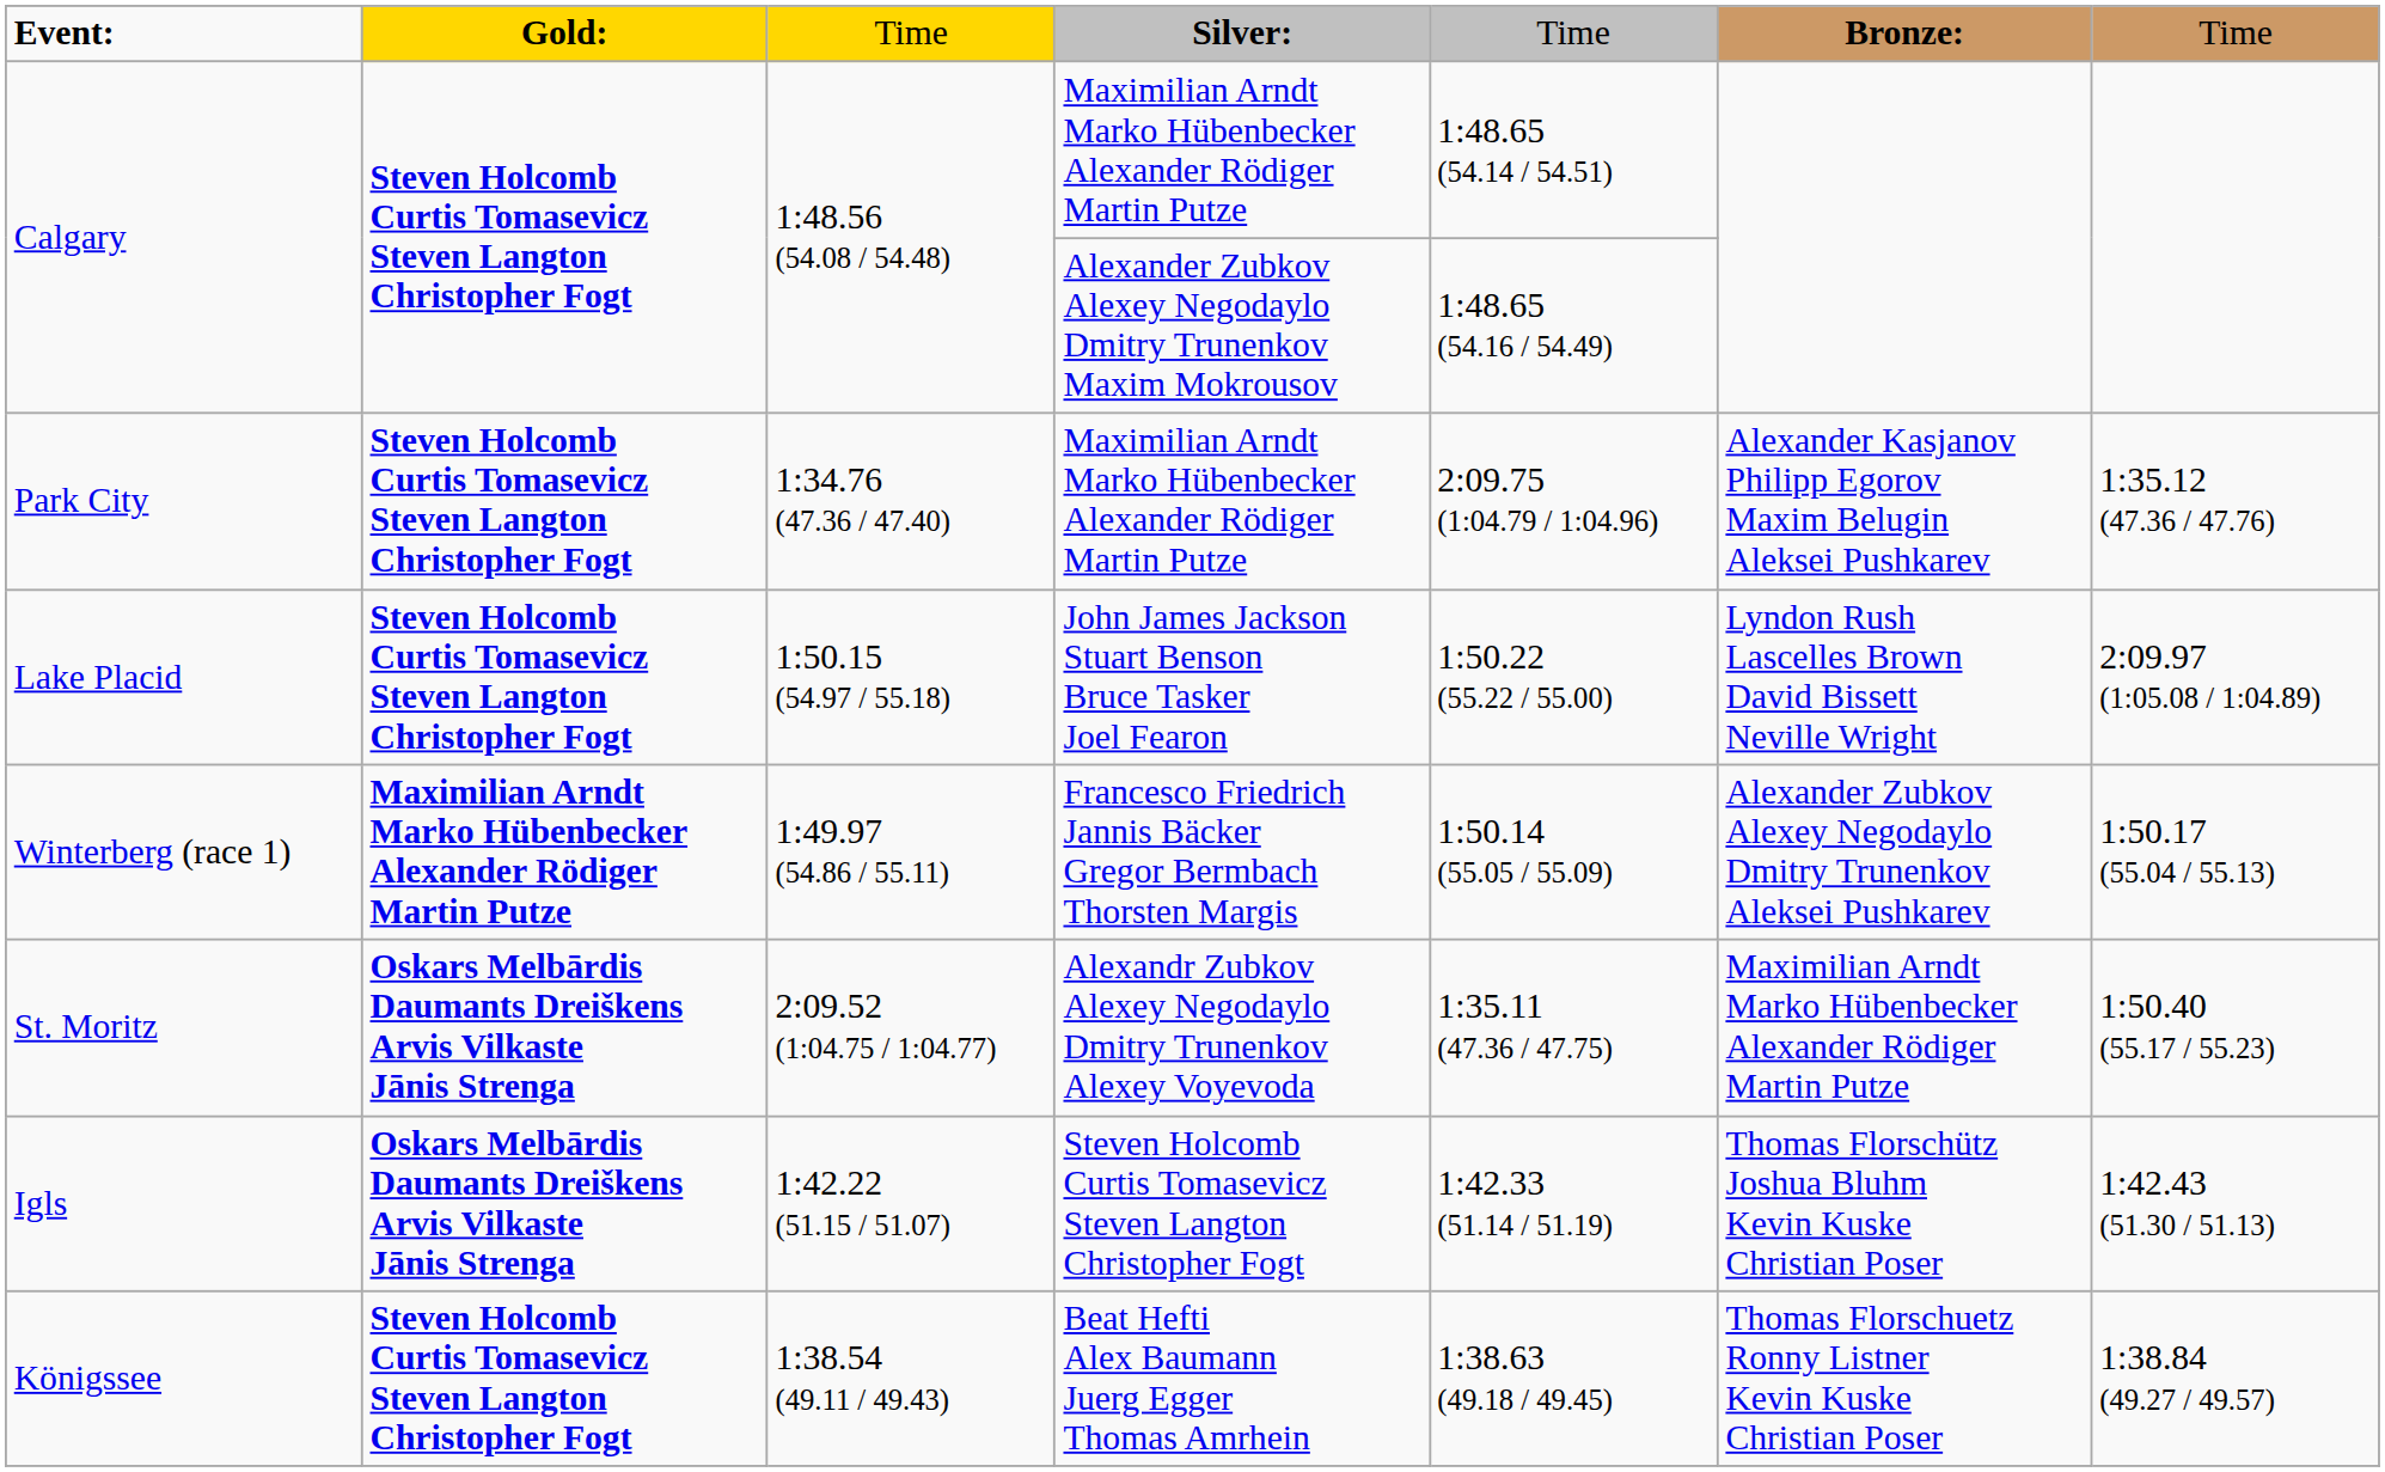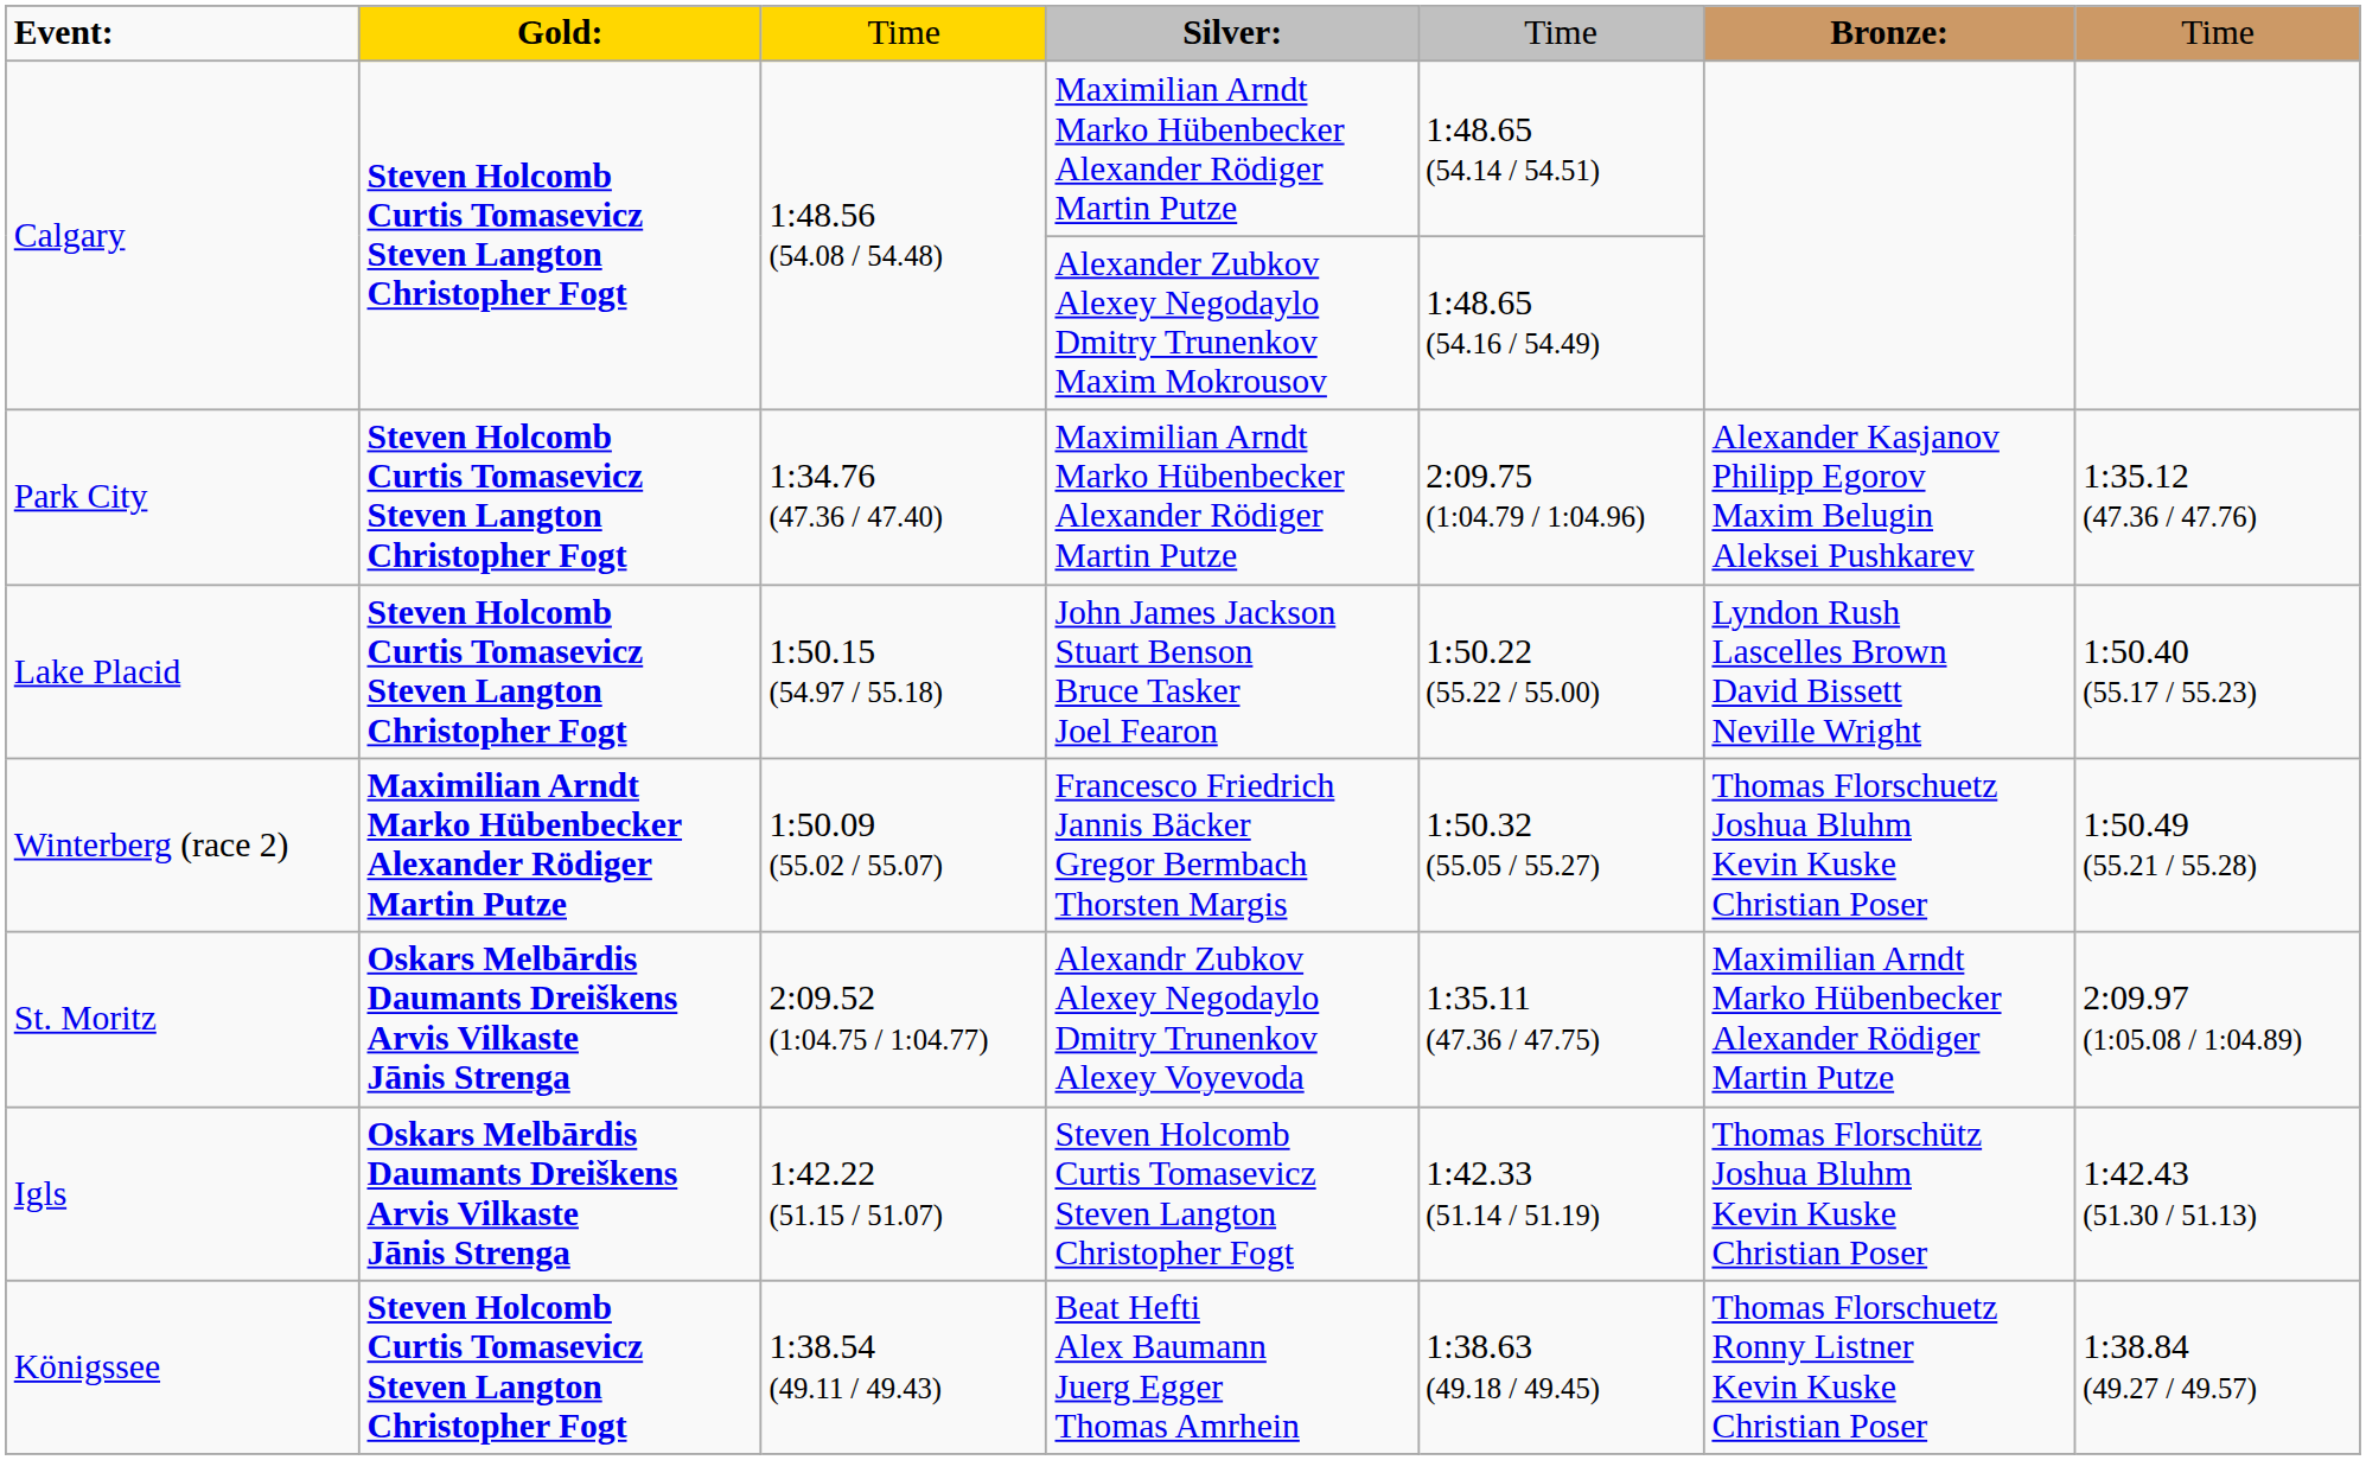 <table class="wikitable" width=85%>
 <tr>
 <td><strong>Event:</strong></td>
 <td style="text-align:center;background-color:gold;"><strong>Gold:</strong></td>
 <td style="text-align:center;background-color:gold;">Time</td>
 <td style="text-align:center;background-color:silver;"><strong>Silver:</strong></td>
 <td style="text-align:center;background-color:silver;">Time</td>
 <td style="text-align:center;background-color:#CC9966;"><strong>Bronze:</strong></td>
 <td style="text-align:center;background-color:#CC9966;">Time</td>
 </tr>
 <tr>
 <td rowspan=2><a href='#'>Calgary</a></td>
 <td rowspan=2><strong><a href='#'>Steven Holcomb</a><br><a href='#'>Curtis Tomasevicz</a><br><a href='#'>Steven Langton</a><br><a href='#'>Christopher Fogt</a> <br><small></small> </strong></td>
 <td rowspan=2>1:48.56 <br><small>(54.08 / 54.48)</small></td>
 <td><a href='#'>Maximilian Arndt</a><br><a href='#'>Marko Hübenbecker</a><br><a href='#'>Alexander Rödiger</a><br><a href='#'>Martin Putze</a><br><small></small></td>
 <td>1:48.65 <br><small>(54.14 / 54.51) </small></td>
 <td rowspan=2></td>
 <td rowspan=2></td>
 </tr>
 <tr>
 <td><a href='#'>Alexander Zubkov</a><br><a href='#'>Alexey Negodaylo</a><br><a href='#'>Dmitry Trunenkov</a><br><a href='#'>Maxim Mokrousov</a><br><small></small></td>
 <td>1:48.65 <br><small>(54.16 / 54.49)</small></td>
 </tr>
 <tr>
 <td><a href='#'>Park City</a></td>
 <td><strong><a href='#'>Steven Holcomb</a><br><a href='#'>Curtis Tomasevicz</a><br><a href='#'>Steven Langton</a><br><a href='#'>Christopher Fogt</a> <br><small></small></strong></td>
 <td>1:34.76 <br><small>(47.36 / 47.40)</small></td>
 <td><a href='#'>Maximilian Arndt</a><br><a href='#'>Marko Hübenbecker</a><br><a href='#'>Alexander Rödiger</a><br><a href='#'>Martin Putze</a><br><small></small></td>
 <td>2:09.75 <br><small>(1:04.79 / 1:04.96)</small></td>
 <td><a href='#'>Alexander Kasjanov</a><br><a href='#'>Philipp Egorov</a><br><a href='#'>Maxim Belugin</a><br><a href='#'>Aleksei Pushkarev</a><br><small></small></td>
 <td>1:35.12 <br><small>(47.36 / 47.76)</small></td>
 </tr>
 <tr>
 <td><a href='#'>Lake Placid</a></td>
 <td><strong><a href='#'>Steven Holcomb</a><br><a href='#'>Curtis Tomasevicz</a><br><a href='#'>Steven Langton</a><br><a href='#'>Christopher Fogt</a> <br><small></small></strong></td>
 <td>1:50.15 <br><small>(54.97 / 55.18)</small></td>
 <td><a href='#'>John James Jackson</a><br><a href='#'>Stuart Benson</a><br><a href='#'>Bruce Tasker</a><br><a href='#'>Joel Fearon</a><br><small></small></td>
 <td>1:50.22 <br><small>(55.22 / 55.00)</small></td>
 <td><a href='#'>Lyndon Rush</a><br><a href='#'>Lascelles Brown</a><br><a href='#'>David Bissett</a><br><a href='#'>Neville Wright</a><br><small></small></td>
-<td>2:09.97 <br><small>(1:05.08 / 1:04.89)</small></td>
+<td>1:50.40 <br><small>(55.17 / 55.23)</small></td>
 </tr>
 <tr>
-<td><a href='#'>Winterberg</a> (race 1)</td>
+<td><a href='#'>Winterberg</a> (race 2)</td>
 <td><strong><a href='#'>Maximilian Arndt</a><br><a href='#'>Marko Hübenbecker</a><br><a href='#'>Alexander Rödiger</a><br><a href='#'>Martin Putze</a><br><small></small></strong></td>
-<td>1:49.97 <br><small>(54.86 / 55.11)</small></td>
+<td>1:50.09 <br><small>(55.02 / 55.07)</small></td>
 <td><a href='#'>Francesco Friedrich</a><br><a href='#'>Jannis Bäcker</a><br><a href='#'>Gregor Bermbach</a><br><a href='#'>Thorsten Margis</a><br><small></small></td>
-<td>1:50.14 <br><small>(55.05 / 55.09)</small></td>
-<td><a href='#'>Alexander Zubkov</a><br><a href='#'>Alexey Negodaylo</a><br><a href='#'>Dmitry Trunenkov</a><br><a href='#'>Aleksei Pushkarev</a><br><small></small></td>
-<td>1:50.17 <br><small>(55.04 / 55.13)</small></td>
+<td>1:50.32 <br><small>(55.05 / 55.27)</small></td>
+<td><a href='#'>Thomas Florschuetz</a><br><a href='#'>Joshua Bluhm</a><br><a href='#'>Kevin Kuske</a><br><a href='#'>Christian Poser</a><br><small></small></td>
+<td>1:50.49 <br><small>(55.21 / 55.28)</small></td>
 </tr>
 <tr>
 <td><a href='#'>St. Moritz</a></td>
 <td><strong><a href='#'>Oskars Melbārdis</a><br><a href='#'>Daumants Dreiškens</a><br><a href='#'>Arvis Vilkaste</a><br><a href='#'>Jānis Strenga</a><br><small></small></strong></td>
 <td>2:09.52 <br><small>(1:04.75 / 1:04.77)</small></td>
 <td><a href='#'>Alexandr Zubkov</a><br><a href='#'>Alexey Negodaylo</a><br><a href='#'>Dmitry Trunenkov</a><br><a href='#'>Alexey Voyevoda</a><br><small></small></td>
 <td>1:35.11 <br><small>(47.36 / 47.75)</small></td>
 <td><a href='#'>Maximilian Arndt</a><br><a href='#'>Marko Hübenbecker</a><br><a href='#'>Alexander Rödiger</a><br><a href='#'>Martin Putze</a><br><small></small></td>
-<td>1:50.40 <br><small>(55.17 / 55.23)</small></td>
+<td>2:09.97 <br><small>(1:05.08 / 1:04.89)</small></td>
 </tr>
 <tr>
 <td><a href='#'>Igls</a></td>
 <td><strong><a href='#'>Oskars Melbārdis</a><br><a href='#'>Daumants Dreiškens</a><br><a href='#'>Arvis Vilkaste</a><br><a href='#'>Jānis Strenga</a><br><small></small></strong></td>
 <td>1:42.22 <br><small>(51.15 / 51.07)</small></td>
 <td><a href='#'>Steven Holcomb</a><br><a href='#'>Curtis Tomasevicz</a><br><a href='#'>Steven Langton</a><br><a href='#'>Christopher Fogt</a><br><small></small></td>
 <td>1:42.33 <br><small>(51.14 / 51.19)</small></td>
 <td><a href='#'>Thomas Florschütz</a><br><a href='#'>Joshua Bluhm</a><br><a href='#'>Kevin Kuske</a><br><a href='#'>Christian Poser</a><br><small></small></td>
 <td>1:42.43 <br><small>(51.30 / 51.13)</small></td>
 </tr>
 <tr>
 <td><a href='#'>Königssee</a></td>
 <td><strong><a href='#'>Steven Holcomb</a><br><a href='#'>Curtis Tomasevicz</a><br><a href='#'>Steven Langton</a><br><a href='#'>Christopher Fogt</a> <br><small></small></strong></td>
 <td>1:38.54 <br><small>(49.11 / 49.43)</small></td>
 <td><a href='#'>Beat Hefti</a><br><a href='#'>Alex Baumann</a><br><a href='#'>Juerg Egger</a><br><a href='#'>Thomas Amrhein</a><br><small></small></td>
 <td>1:38.63 <br><small>(49.18 / 49.45)</small></td>
 <td><a href='#'>Thomas Florschuetz</a><br><a href='#'>Ronny Listner</a><br><a href='#'>Kevin Kuske</a><br><a href='#'>Christian Poser</a><br><small></small></td>
 <td>1:38.84 <br><small>(49.27 / 49.57)</small></td>
 </tr>
 </table>
